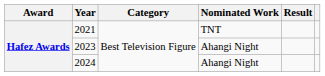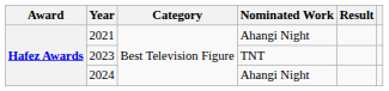 <table class="wikitable sortable plainrowheaders">
 <tr>
 <th scope="col">Award</th>
 <th scope="col">Year</th>
 <th scope="col">Category</th>
 <th scope="col">Nominated Work</th>
 <th scope="col">Result</th>
 <th scope="col" class="unsortable"></th>
 </tr>
 <tr>
 <th rowspan="3" scope="row"><a href='#'>Hafez Awards</a></th>
 <td>2021</td>
 <td rowspan="3">Best Television Figure</td>
-<td>TNT</td>
+<td>Ahangi Night</td>
 <td></td>
 <td></td>
 </tr>
 <tr>
 <td>2023</td>
-<td>Ahangi Night</td>
+<td>TNT</td>
 <td></td>
 <td></td>
 </tr>
 <tr>
 <td>2024</td>
 <td>Ahangi Night</td>
 <td></td>
 <td></td>
 </tr>
 </table>
